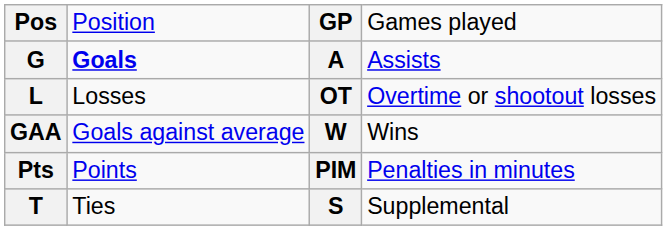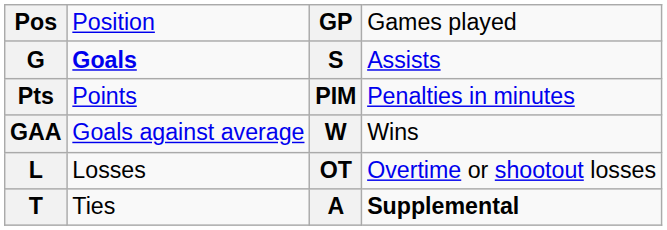 <table class="wikitable">
 <tr>
 <th scope="col">Pos</th>
 <td scope="row"><a href='#'>Position</a></td>
 <th scope="col">GP</th>
 <td scope="row">Games played</td>
 </tr>
 <tr>
 <th scope="col">G</th>
 <td scope="row"><strong><a href='#'>Goals</a></strong></td>
-<th scope="col">A</th>
+<th scope="col">S</th>
 <td scope="row"><a href='#'>Assists</a></td>
+</tr>
+<tr>
+<th scope="col">Pts</th>
+<td scope="row"><a href='#'>Points</a></td>
+<th scope="col">PIM</th>
+<td scope="row"><a href='#'>Penalties in minutes</a></td>
+</tr>
+<tr>
+<th scope="col">GAA</th>
+<td scope="row"><a href='#'>Goals against average</a></td>
+<th scope="col">W</th>
+<td scope="row">Wins</td>
 </tr>
 <tr>
 <th scope="col">L</th>
 <td scope="row">Losses</td>
 <th scope="col">OT</th>
 <td scope="row"><a href='#'>Overtime</a> or <a href='#'>shootout</a> losses</td>
 </tr>
 <tr>
-<th scope="col">GAA</th>
-<td scope="row"><a href='#'>Goals against average</a></td>
-<th scope="col">W</th>
-<td scope="row">Wins</td>
-</tr>
-<tr>
-<th scope="col">Pts</th>
-<td scope="row"><a href='#'>Points</a></td>
-<th scope="col">PIM</th>
-<td scope="row"><a href='#'>Penalties in minutes</a></td>
-</tr>
-<tr>
 <th scope="col">T</th>
 <td scope="row">Ties</td>
-<th scope="col">S</th>
-<td scope="row">Supplemental</td>
+<th scope="col">A</th>
+<td scope="row"><strong>Supplemental</strong></td>
 </tr>
 </table>
